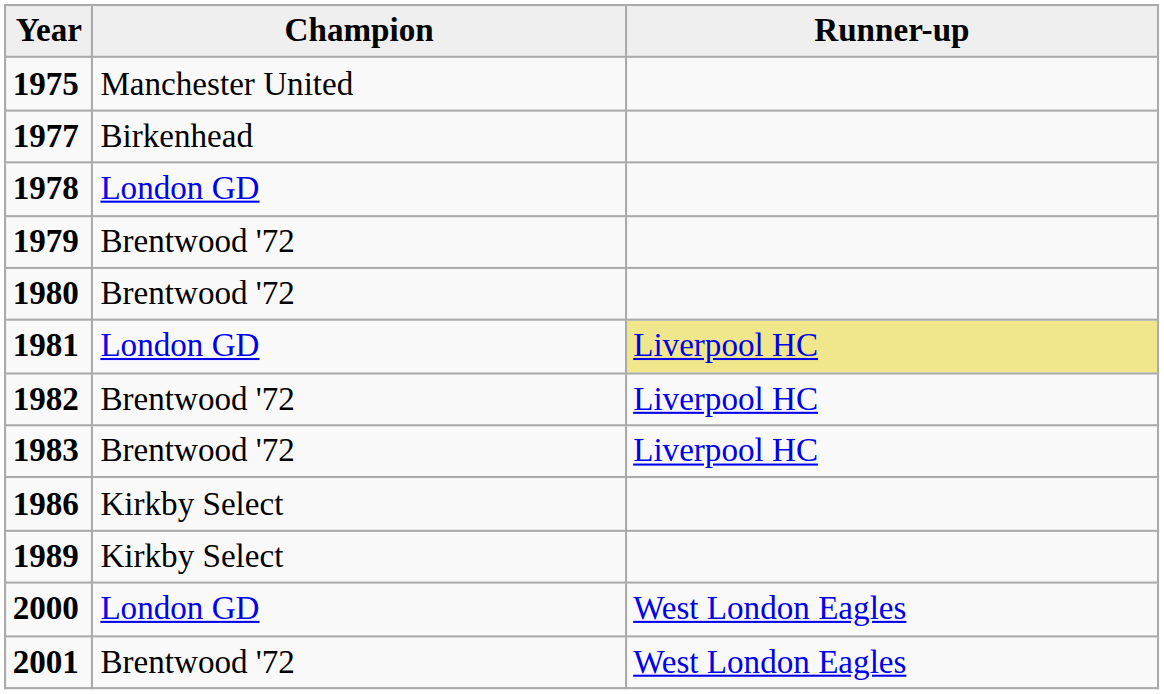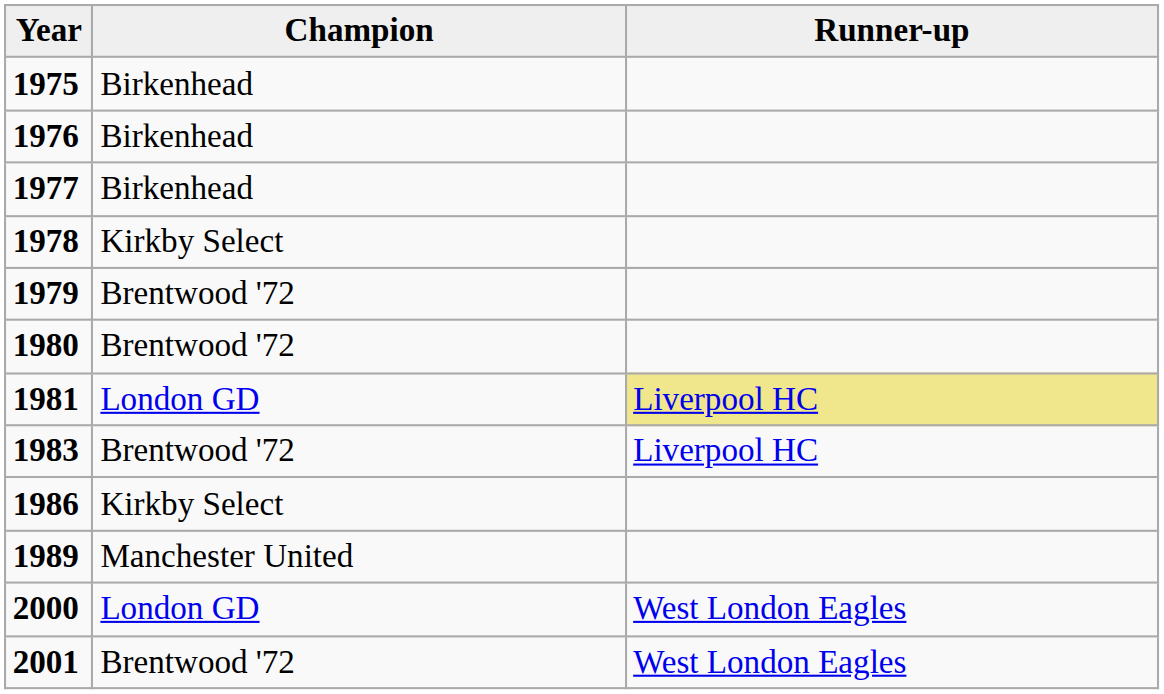 <table class="wikitable">
 <tr style="background:#efefef;">
 <td align="center" width="35"><strong>Year</strong></td>
 <td align="center" width="250"><strong>Champion</strong></td>
 <td align="center" width="250"><strong>Runner-up</strong></td>
 </tr>
 <tr>
 <td><strong>1975</strong></td>
-<td>Manchester United</td>
+<td>Birkenhead</td>
+<td></td>
+</tr>
+<tr>
+<td><strong>1976</strong></td>
+<td>Birkenhead</td>
 <td></td>
 </tr>
 <tr>
 <td><strong>1977</strong></td>
 <td>Birkenhead</td>
 <td></td>
 </tr>
 <tr>
 <td><strong>1978</strong></td>
-<td><a href='#'>London GD</a></td>
+<td>Kirkby Select</td>
 <td></td>
 </tr>
 <tr>
 <td><strong>1979</strong></td>
 <td>Brentwood '72</td>
 <td></td>
 </tr>
 <tr>
 <td><strong>1980</strong></td>
 <td>Brentwood '72</td>
 <td></td>
 </tr>
 <tr>
 <td><strong>1981</strong></td>
 <td><a href='#'>London GD</a></td>
 <td style="background: khaki;"><a href='#'>Liverpool HC</a></td>
 </tr>
 <tr>
-<td><strong>1982</strong></td>
-<td>Brentwood '72</td>
-<td><a href='#'>Liverpool HC</a></td>
-</tr>
-<tr>
 <td><strong>1983</strong></td>
 <td>Brentwood '72</td>
 <td><a href='#'>Liverpool HC</a></td>
 </tr>
 <tr>
 <td><strong>1986</strong></td>
 <td>Kirkby Select</td>
 <td></td>
 </tr>
 <tr>
 <td><strong>1989</strong></td>
-<td>Kirkby Select</td>
+<td>Manchester United</td>
 <td></td>
 </tr>
 <tr>
 <td><strong>2000</strong></td>
 <td><a href='#'>London GD</a></td>
 <td><a href='#'>West London Eagles</a></td>
 </tr>
 <tr>
 <td><strong>2001</strong></td>
 <td>Brentwood '72</td>
 <td><a href='#'>West London Eagles</a></td>
 </tr>
 </table>
